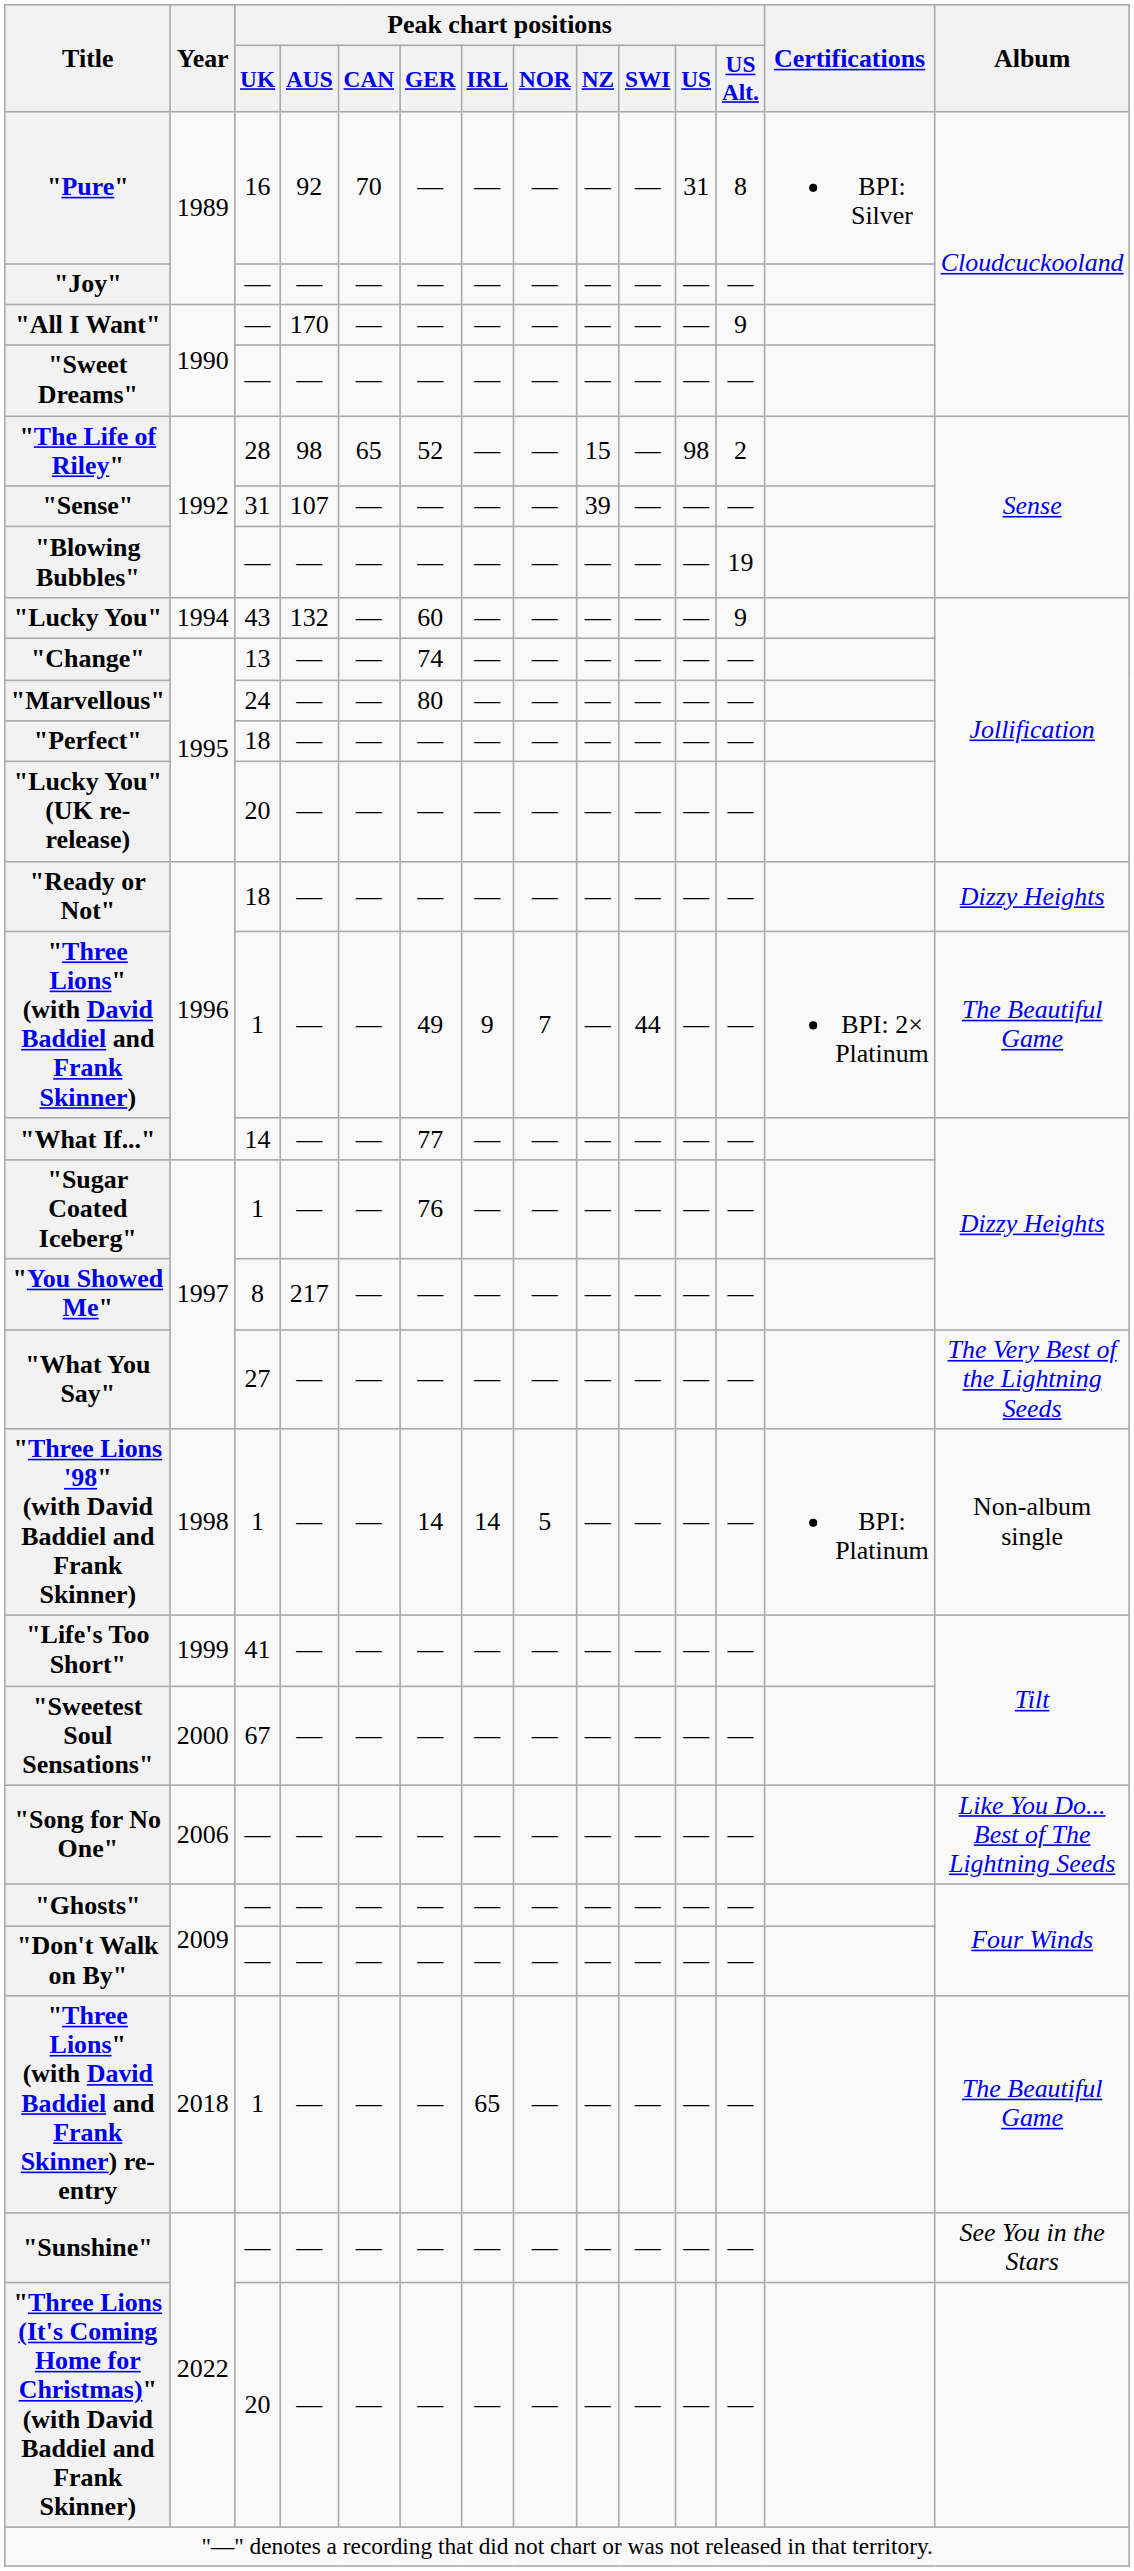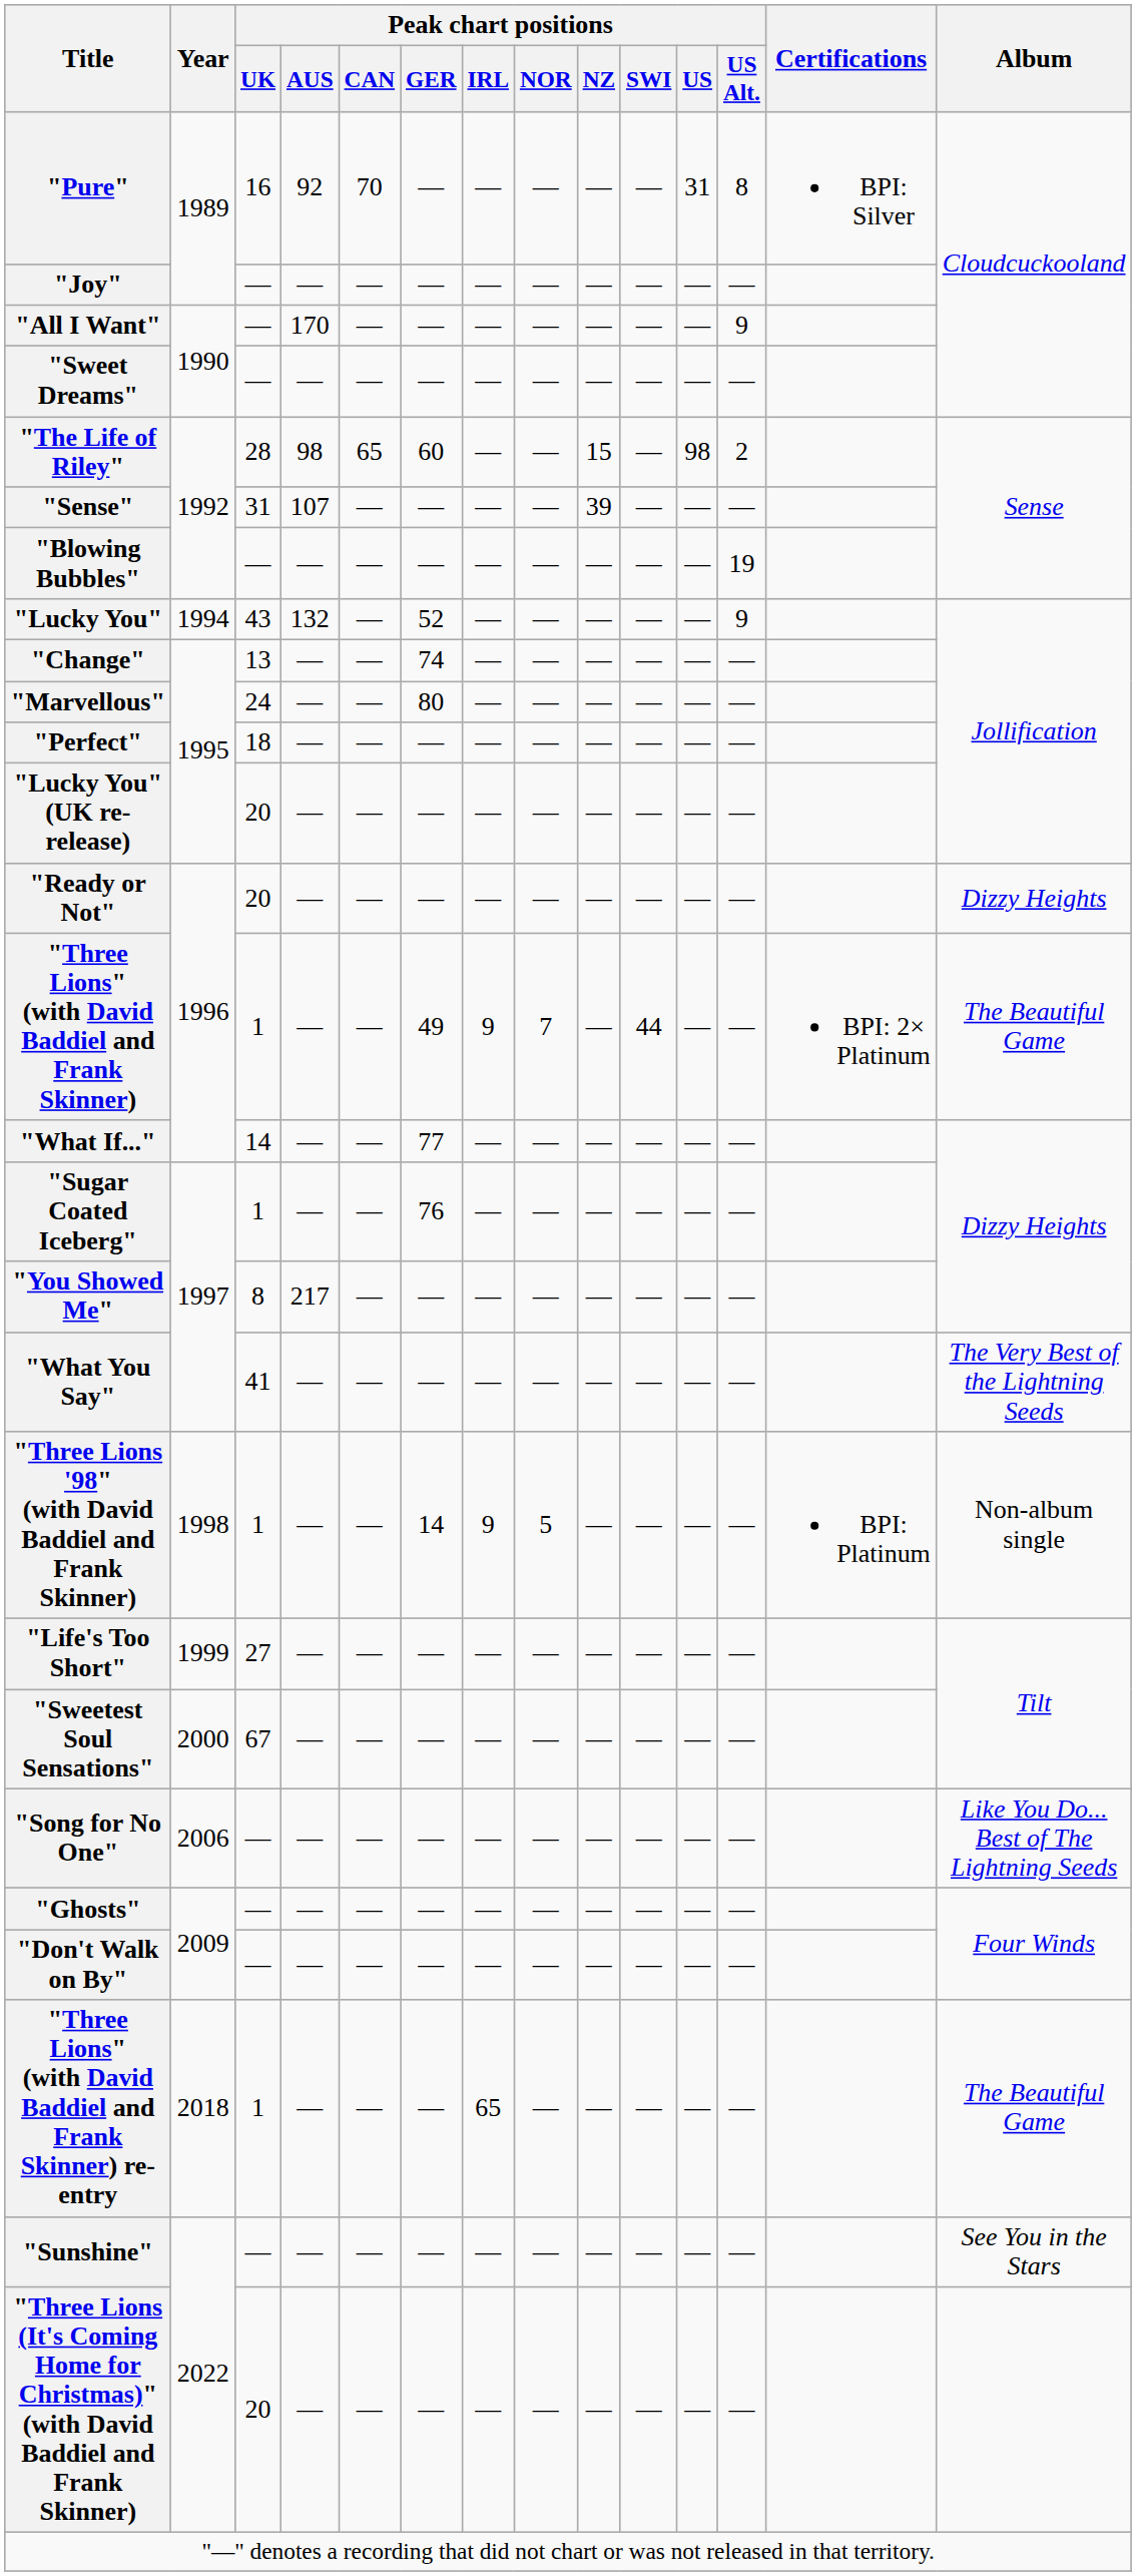 <table class="wikitable plainrowheaders" style="text-align:center;">
 <tr>
 <th scope="col" rowspan="2" style="width:16em;">Title</th>
 <th scope="col" rowspan="2">Year</th>
 <th scope="col" colspan="10">Peak chart positions</th>
 <th scope="col" rowspan="2" style="width:12em;"><a href='#'>Certifications</a></th>
 <th scope="col" rowspan="2">Album</th>
 </tr>
 <tr>
 <th scope="col" style="width:3em;font-size:90%;"><a href='#'>UK</a><br></th>
 <th scope="col" style="width:3em;font-size:90%;"><a href='#'>AUS</a><br></th>
 <th scope="col" style="width:3em;font-size:90%;"><a href='#'>CAN</a><br></th>
 <th scope="col" style="width:3em;font-size:90%;"><a href='#'>GER</a><br></th>
 <th scope="col" style="width:3em;font-size:90%;"><a href='#'>IRL</a><br></th>
 <th scope="col" style="width:3em;font-size:90%;"><a href='#'>NOR</a><br></th>
 <th scope="col" style="width:3em;font-size:90%;"><a href='#'>NZ</a><br></th>
 <th scope="col" style="width:3em;font-size:90%;"><a href='#'>SWI</a><br></th>
 <th scope="col" style="width:3em;font-size:90%;"><a href='#'>US</a><br></th>
 <th scope="col" style="width:3em;font-size:90%;"><a href='#'>US<br>Alt.</a><br></th>
 </tr>
 <tr>
 <th scope="row">"<a href='#'>Pure</a>"</th>
 <td rowspan="2">1989</td>
 <td>16</td>
 <td>92</td>
 <td>70</td>
 <td>—</td>
 <td>—</td>
 <td>—</td>
 <td>—</td>
 <td>—</td>
 <td>31</td>
 <td>8</td>
 <td><br><ul><li>BPI: Silver</li></ul></td>
 <td rowspan="4"><em><a href='#'>Cloudcuckooland</a></em></td>
 </tr>
 <tr>
 <th scope="row">"Joy"</th>
 <td>—</td>
 <td>—</td>
 <td>—</td>
 <td>—</td>
 <td>—</td>
 <td>—</td>
 <td>—</td>
 <td>—</td>
 <td>—</td>
 <td>—</td>
 <td></td>
 </tr>
 <tr>
 <th scope="row">"All I Want"</th>
 <td rowspan="2">1990</td>
 <td>—</td>
 <td>170</td>
 <td>—</td>
 <td>—</td>
 <td>—</td>
 <td>—</td>
 <td>—</td>
 <td>—</td>
 <td>—</td>
 <td>9</td>
 <td></td>
 </tr>
 <tr>
 <th scope="row">"Sweet Dreams"</th>
 <td>—</td>
 <td>—</td>
 <td>—</td>
 <td>—</td>
 <td>—</td>
 <td>—</td>
 <td>—</td>
 <td>—</td>
 <td>—</td>
 <td>—</td>
 </tr>
 <tr>
 <th scope="row">"<a href='#'>The Life of Riley</a>"</th>
 <td rowspan="3">1992</td>
 <td>28</td>
 <td>98</td>
 <td>65</td>
-<td>52</td>
+<td>60</td>
 <td>—</td>
 <td>—</td>
 <td>15</td>
 <td>—</td>
 <td>98</td>
 <td>2</td>
 <td></td>
 <td rowspan="3"><em><a href='#'>Sense</a></em></td>
 </tr>
 <tr>
 <th scope="row">"Sense"</th>
 <td>31</td>
 <td>107</td>
 <td>—</td>
 <td>—</td>
 <td>—</td>
 <td>—</td>
 <td>39</td>
 <td>—</td>
 <td>—</td>
 <td>—</td>
 <td></td>
 </tr>
 <tr>
 <th scope="row">"Blowing Bubbles"</th>
 <td>—</td>
 <td>—</td>
 <td>—</td>
 <td>—</td>
 <td>—</td>
 <td>—</td>
 <td>—</td>
 <td>—</td>
 <td>—</td>
 <td>19</td>
 <td></td>
 </tr>
 <tr>
 <th scope="row">"Lucky You"</th>
 <td>1994</td>
 <td>43</td>
 <td>132</td>
 <td>—</td>
-<td>60</td>
+<td>52</td>
 <td>—</td>
 <td>—</td>
 <td>—</td>
 <td>—</td>
 <td>—</td>
 <td>9</td>
 <td></td>
 <td rowspan="5"><em><a href='#'>Jollification</a></em></td>
 </tr>
 <tr>
 <th scope="row">"Change"</th>
 <td rowspan="4">1995</td>
 <td>13</td>
 <td>—</td>
 <td>—</td>
 <td>74</td>
 <td>—</td>
 <td>—</td>
 <td>—</td>
 <td>—</td>
 <td>—</td>
 <td>—</td>
 <td></td>
 </tr>
 <tr>
 <th scope="row">"Marvellous"</th>
 <td>24</td>
 <td>—</td>
 <td>—</td>
 <td>80</td>
 <td>—</td>
 <td>—</td>
 <td>—</td>
 <td>—</td>
 <td>—</td>
 <td>—</td>
 <td></td>
 </tr>
 <tr>
 <th scope="row">"Perfect"</th>
 <td>18</td>
 <td>—</td>
 <td>—</td>
 <td>—</td>
 <td>—</td>
 <td>—</td>
 <td>—</td>
 <td>—</td>
 <td>—</td>
 <td>—</td>
 <td></td>
 </tr>
 <tr>
 <th scope="row">"Lucky You"<br><span>(UK re-release)</span></th>
 <td>20</td>
 <td>—</td>
 <td>—</td>
 <td>—</td>
 <td>—</td>
 <td>—</td>
 <td>—</td>
 <td>—</td>
 <td>—</td>
 <td>—</td>
 <td></td>
 </tr>
 <tr>
 <th scope="row">"Ready or Not"</th>
 <td rowspan="3">1996</td>
-<td>18</td>
+<td>20</td>
 <td>—</td>
 <td>—</td>
 <td>—</td>
 <td>—</td>
 <td>—</td>
 <td>—</td>
 <td>—</td>
 <td>—</td>
 <td>—</td>
 <td></td>
 <td><em><a href='#'>Dizzy Heights</a></em></td>
 </tr>
 <tr>
 <th scope="row">"<a href='#'>Three Lions</a>"<br><span>(with <a href='#'>David Baddiel</a> and <a href='#'>Frank Skinner</a>)</span></th>
 <td>1</td>
 <td>—</td>
 <td>—</td>
 <td>49</td>
 <td>9</td>
 <td>7</td>
 <td>—</td>
 <td>44</td>
 <td>—</td>
 <td>—</td>
 <td><br><ul><li>BPI: 2× Platinum</li></ul></td>
 <td><em><a href='#'>The Beautiful Game</a></em></td>
 </tr>
 <tr>
 <th scope="row">"What If..."</th>
 <td>14</td>
 <td>—</td>
 <td>—</td>
 <td>77</td>
 <td>—</td>
 <td>—</td>
 <td>—</td>
 <td>—</td>
 <td>—</td>
 <td>—</td>
 <td></td>
 <td rowspan="3"><em><a href='#'>Dizzy Heights</a></em></td>
 </tr>
 <tr>
 <th scope="row">"Sugar Coated Iceberg"</th>
 <td rowspan="3">1997</td>
 <td>1</td>
 <td>—</td>
 <td>—</td>
 <td>76</td>
 <td>—</td>
 <td>—</td>
 <td>—</td>
 <td>—</td>
 <td>—</td>
 <td>—</td>
 </tr>
 <tr>
 <th scope="row">"<a href='#'>You Showed Me</a>"</th>
 <td>8</td>
 <td>217</td>
 <td>—</td>
 <td>—</td>
 <td>—</td>
 <td>—</td>
 <td>—</td>
 <td>—</td>
 <td>—</td>
 <td>—</td>
 <td></td>
 </tr>
 <tr>
 <th scope="row">"What You Say"</th>
-<td>27</td>
+<td>41</td>
 <td>—</td>
 <td>—</td>
 <td>—</td>
 <td>—</td>
 <td>—</td>
 <td>—</td>
 <td>—</td>
 <td>—</td>
 <td>—</td>
 <td></td>
 <td><em><a href='#'>The Very Best of the Lightning Seeds</a></em></td>
 </tr>
 <tr>
 <th scope="row">"<a href='#'>Three Lions '98</a>"<br><span>(with David Baddiel and Frank Skinner)</span></th>
 <td>1998</td>
 <td>1</td>
 <td>—</td>
 <td>—</td>
 <td>14</td>
-<td>14</td>
+<td>9</td>
 <td>5</td>
 <td>—</td>
 <td>—</td>
 <td>—</td>
 <td>—</td>
 <td><br><ul><li>BPI: Platinum</li></ul></td>
 <td>Non-album single</td>
 </tr>
 <tr>
 <th scope="row">"Life's Too Short"</th>
 <td>1999</td>
-<td>41</td>
+<td>27</td>
 <td>—</td>
 <td>—</td>
 <td>—</td>
 <td>—</td>
 <td>—</td>
 <td>—</td>
 <td>—</td>
 <td>—</td>
 <td>—</td>
 <td></td>
 <td rowspan="2"><em><a href='#'>Tilt</a></em></td>
 </tr>
 <tr>
 <th scope="row">"Sweetest Soul Sensations"</th>
 <td>2000</td>
 <td>67</td>
 <td>—</td>
 <td>—</td>
 <td>—</td>
 <td>—</td>
 <td>—</td>
 <td>—</td>
 <td>—</td>
 <td>—</td>
 <td>—</td>
 <td></td>
 </tr>
 <tr>
 <th scope="row">"Song for No One"</th>
 <td>2006</td>
 <td>—</td>
 <td>—</td>
 <td>—</td>
 <td>—</td>
 <td>—</td>
 <td>—</td>
 <td>—</td>
 <td>—</td>
 <td>—</td>
 <td>—</td>
 <td></td>
 <td><em><a href='#'>Like You Do... Best of The Lightning Seeds</a></em></td>
 </tr>
 <tr>
 <th scope="row">"Ghosts"</th>
 <td rowspan="2">2009</td>
 <td>—</td>
 <td>—</td>
 <td>—</td>
 <td>—</td>
 <td>—</td>
 <td>—</td>
 <td>—</td>
 <td>—</td>
 <td>—</td>
 <td>—</td>
 <td></td>
 <td rowspan="2"><em><a href='#'>Four Winds</a></em></td>
 </tr>
 <tr>
 <th scope="row">"Don't Walk on By"</th>
 <td>—</td>
 <td>—</td>
 <td>—</td>
 <td>—</td>
 <td>—</td>
 <td>—</td>
 <td>—</td>
 <td>—</td>
 <td>—</td>
 <td>—</td>
 <td></td>
 </tr>
 <tr>
 <th scope="row">"<a href='#'>Three Lions</a>"<br>(with <a href='#'>David Baddiel</a> and <a href='#'>Frank Skinner</a>) re-entry</th>
 <td>2018</td>
 <td>1</td>
 <td>—</td>
 <td>—</td>
 <td>—</td>
 <td>65</td>
 <td>—</td>
 <td>—</td>
 <td>—</td>
 <td>—</td>
 <td>—</td>
 <td></td>
 <td><em><a href='#'>The Beautiful Game</a></em></td>
 </tr>
 <tr>
 <th scope="row">"Sunshine"</th>
 <td rowspan="2">2022</td>
 <td>—</td>
 <td>—</td>
 <td>—</td>
 <td>—</td>
 <td>—</td>
 <td>—</td>
 <td>—</td>
 <td>—</td>
 <td>—</td>
 <td>—</td>
 <td></td>
 <td><em>See You in the Stars</em></td>
 </tr>
 <tr>
 <th scope="row">"<a href='#'>Three Lions (It's Coming Home for Christmas)</a>"<br><span>(with David Baddiel and Frank Skinner)</span></th>
 <td>20</td>
 <td>—</td>
 <td>—</td>
 <td>—</td>
 <td>—</td>
 <td>—</td>
 <td>—</td>
 <td>—</td>
 <td>—</td>
 <td>—</td>
 <td></td>
 <td></td>
 </tr>
 <tr>
 <td colspan="14" style="font-size:90%">"—" denotes a recording that did not chart or was not released in that territory.</td>
 </tr>
 </table>
